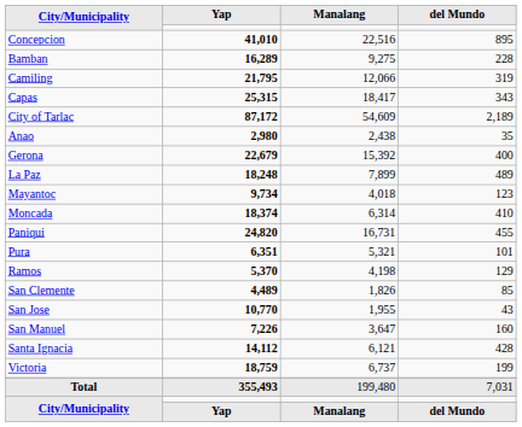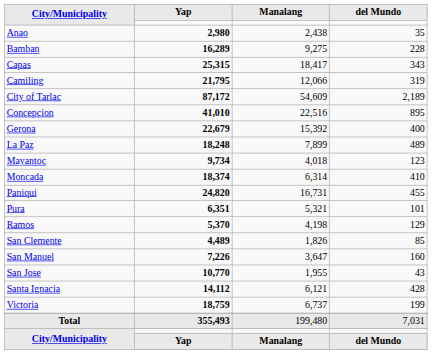 <table class="wikitable" width=50% style="text-align:right; font-size:92%">
 <tr bgcolor=#cccccc>
 <th rowspan=2 style="background: #E9E9E9" width=20% align=left><a href='#'>City/Municipality</a></th>
 <th style="background: #E9E9E9" width=15% align=center>Yap</th>
 <th style="background: #E9E9E9" width=15% align=center>Manalang</th>
 <th style="background: #E9E9E9" width=15% align=center>del Mundo</th>
 </tr>
 <tr>
 <td></td>
 <td></td>
 <td></td>
 </tr>
 <tr>
-<td align=left><a href='#'>Concepcion</a></td>
-<td><strong>41,010</strong></td>
-<td>22,516</td>
-<td>895</td>
+<td align=left><a href='#'>Anao</a></td>
+<td><strong>2,980</strong></td>
+<td>2,438</td>
+<td>35</td>
 </tr>
 <tr>
 <td align=left><a href='#'>Bamban</a></td>
 <td><strong>16,289</strong></td>
 <td>9,275</td>
 <td>228</td>
 </tr>
 <tr>
+<td align=left><a href='#'>Capas</a></td>
+<td><strong>25,315</strong></td>
+<td>18,417</td>
+<td>343</td>
+</tr>
+<tr>
 <td align=left><a href='#'>Camiling</a></td>
 <td><strong>21,795</strong></td>
 <td>12,066</td>
 <td>319</td>
-</tr>
-<tr>
-<td align=left><a href='#'>Capas</a></td>
-<td><strong>25,315</strong></td>
-<td>18,417</td>
-<td>343</td>
 </tr>
 <tr>
 <td align=left><a href='#'>City of Tarlac</a></td>
 <td><strong>87,172</strong></td>
 <td>54,609</td>
 <td>2,189</td>
 </tr>
 <tr>
-<td align=left><a href='#'>Anao</a></td>
-<td><strong>2,980</strong></td>
-<td>2,438</td>
-<td>35</td>
+<td align=left><a href='#'>Concepcion</a></td>
+<td><strong>41,010</strong></td>
+<td>22,516</td>
+<td>895</td>
 </tr>
 <tr>
 <td align=left><a href='#'>Gerona</a></td>
 <td><strong>22,679</strong></td>
 <td>15,392</td>
 <td>400</td>
 </tr>
 <tr>
 <td align=left><a href='#'>La Paz</a></td>
 <td><strong>18,248</strong></td>
 <td>7,899</td>
 <td>489</td>
 </tr>
 <tr>
 <td align=left><a href='#'>Mayantoc</a></td>
 <td><strong>9,734</strong></td>
 <td>4,018</td>
 <td>123</td>
 </tr>
 <tr>
 <td align=left><a href='#'>Moncada</a></td>
 <td><strong>18,374</strong></td>
 <td>6,314</td>
 <td>410</td>
 </tr>
 <tr>
 <td align=left><a href='#'>Paniqui</a></td>
 <td><strong>24,820</strong></td>
 <td>16,731</td>
 <td>455</td>
 </tr>
 <tr>
 <td align=left><a href='#'>Pura</a></td>
 <td><strong>6,351</strong></td>
 <td>5,321</td>
 <td>101</td>
 </tr>
 <tr>
 <td align=left><a href='#'>Ramos</a></td>
 <td><strong>5,370</strong></td>
 <td>4,198</td>
 <td>129</td>
 </tr>
 <tr>
 <td align=left><a href='#'>San Clemente</a></td>
 <td><strong>4,489</strong></td>
 <td>1,826</td>
 <td>85</td>
 </tr>
 <tr>
+<td align=left><a href='#'>San Manuel</a></td>
+<td><strong>7,226</strong></td>
+<td>3,647</td>
+<td>160</td>
+</tr>
+<tr>
 <td align=left><a href='#'>San Jose</a></td>
 <td><strong>10,770</strong></td>
 <td>1,955</td>
 <td>43</td>
-</tr>
-<tr>
-<td align=left><a href='#'>San Manuel</a></td>
-<td><strong>7,226</strong></td>
-<td>3,647</td>
-<td>160</td>
 </tr>
 <tr>
 <td align=left><a href='#'>Santa Ignacia</a></td>
 <td><strong>14,112</strong></td>
 <td>6,121</td>
 <td>428</td>
 </tr>
 <tr>
 <td align=left><a href='#'>Victoria</a></td>
 <td><strong>18,759</strong></td>
 <td>6,737</td>
 <td>199</td>
 </tr>
 <tr>
 </tr>
 <tr style="background:#E9E9E9">
 <td align="center"><strong>Total</strong></td>
 <td><strong>355,493</strong></td>
 <td>199,480</td>
 <td>7,031</td>
 </tr>
 <tr>
 <th rowspan=2 style="background: #E9E9E9" width=20% align=left><a href='#'>City/Municipality</a></th>
 <td></td>
 <td></td>
 <td></td>
 </tr>
 <tr bgcolor=#cccccc>
 <th style="background: #E9E9E9" width=15% align=center>Yap</th>
 <th style="background: #E9E9E9" width=15% align=center>Manalang</th>
 <th style="background: #E9E9E9" width=15% align=center>del Mundo</th>
 </tr>
 </table>
